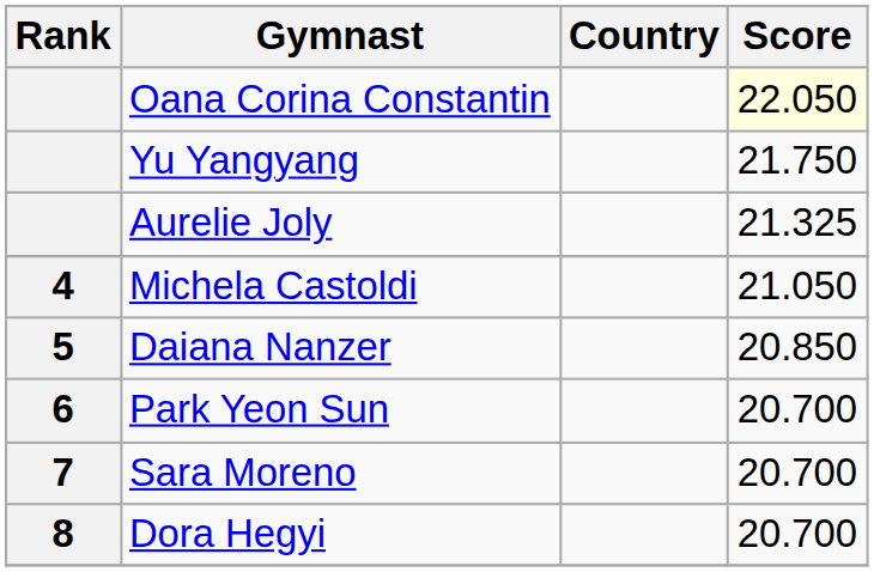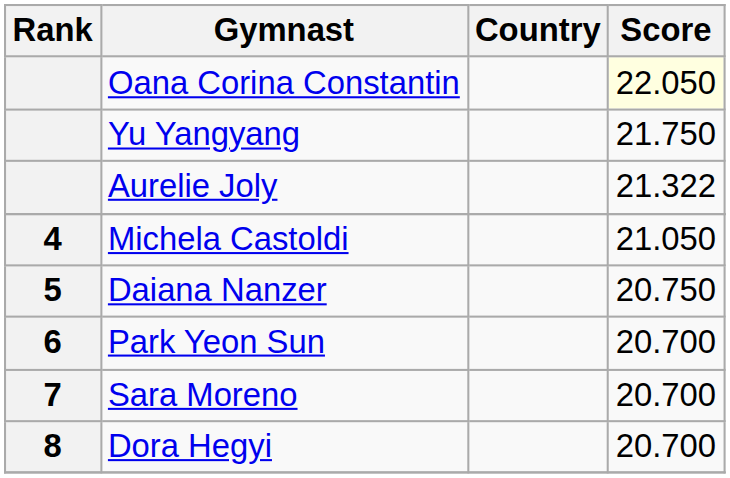 <table class="wikitable sortable">
 <tr>
 <th>Rank</th>
 <th>Gymnast</th>
 <th>Country</th>
 <th>Score</th>
 </tr>
 <tr>
 <th></th>
 <td><a href='#'>Oana Corina Constantin</a></td>
 <td></td>
 <td style="background: lightyellow;">22.050</td>
 </tr>
 <tr>
 <th></th>
 <td><a href='#'>Yu Yangyang</a></td>
 <td></td>
 <td>21.750</td>
 </tr>
 <tr>
 <th></th>
 <td><a href='#'>Aurelie Joly</a></td>
 <td></td>
-<td>21.325</td>
+<td>21.322</td>
 </tr>
 <tr>
 </tr>
 <tr>
 <th>4</th>
 <td><a href='#'>Michela Castoldi</a></td>
 <td></td>
 <td>21.050</td>
 </tr>
 <tr>
 <th>5</th>
 <td><a href='#'>Daiana Nanzer</a></td>
 <td></td>
-<td>20.850</td>
+<td>20.750</td>
 </tr>
 <tr>
 <th>6</th>
 <td><a href='#'>Park Yeon Sun</a></td>
 <td></td>
 <td>20.700</td>
 </tr>
 <tr>
 <th>7</th>
 <td><a href='#'>Sara Moreno</a></td>
 <td></td>
 <td>20.700</td>
 </tr>
 <tr>
 <th>8</th>
 <td><a href='#'>Dora Hegyi</a></td>
 <td></td>
 <td>20.700</td>
 </tr>
 <tr>
 </tr>
 </table>
